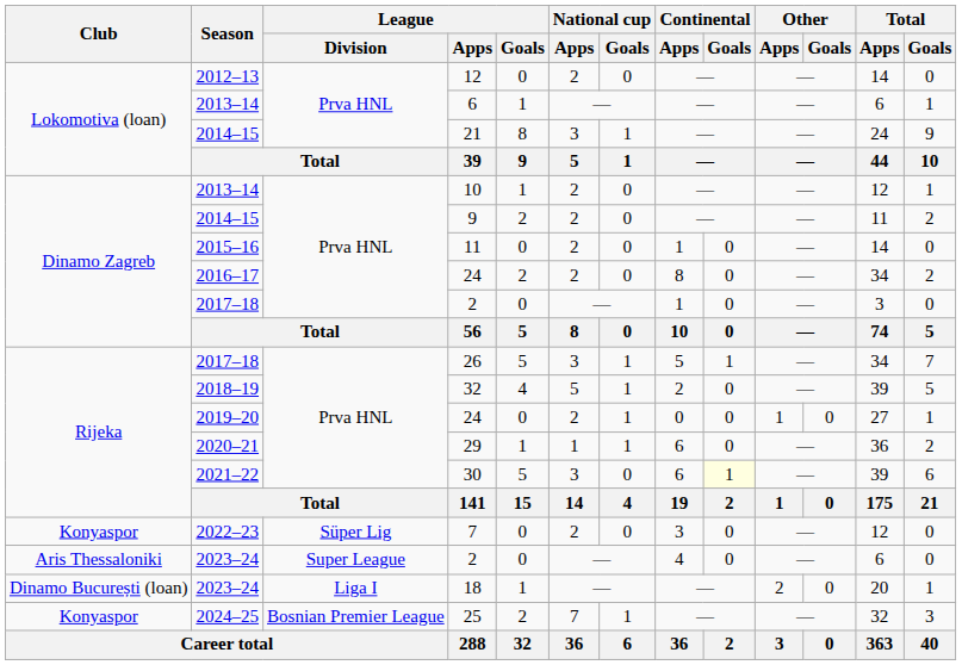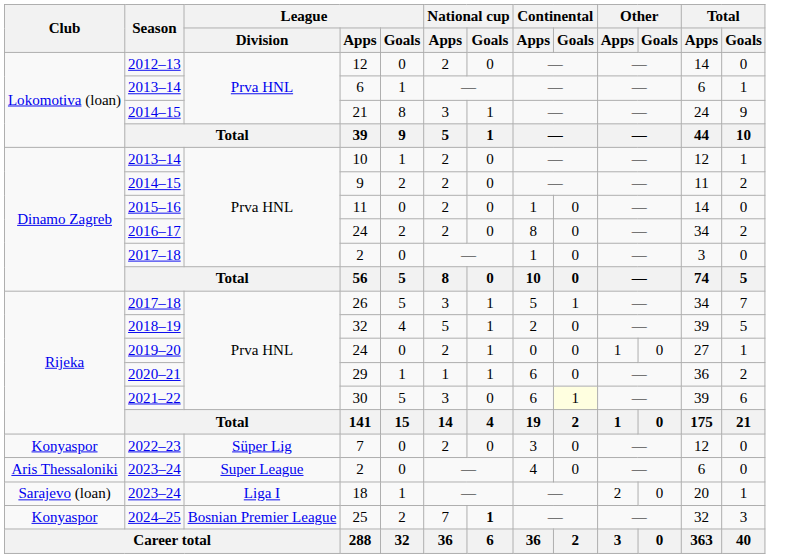 <table class="wikitable" style="text-align:center">
 <tr>
 <th rowspan=2>Club</th>
 <th rowspan=2>Season</th>
 <th colspan=3>League</th>
 <th colspan=2>National cup</th>
 <th colspan=2>Continental</th>
 <th colspan=2>Other</th>
 <th colspan=2>Total</th>
 </tr>
 <tr>
 <th>Division</th>
 <th>Apps</th>
 <th>Goals</th>
 <th>Apps</th>
 <th>Goals</th>
 <th>Apps</th>
 <th>Goals</th>
 <th>Apps</th>
 <th>Goals</th>
 <th>Apps</th>
 <th>Goals</th>
 </tr>
 <tr>
 <td rowspan="4"><a href='#'>Lokomotiva</a> (loan)</td>
 <td><a href='#'>2012–13</a></td>
 <td rowspan="3"><a href='#'>Prva HNL</a></td>
 <td>12</td>
 <td>0</td>
 <td>2</td>
 <td>0</td>
 <td colspan=2>—</td>
 <td colspan=2>—</td>
 <td>14</td>
 <td>0</td>
 </tr>
 <tr>
 <td><a href='#'>2013–14</a></td>
 <td>6</td>
 <td>1</td>
 <td colspan=2>—</td>
 <td colspan=2>—</td>
 <td colspan=2>—</td>
 <td>6</td>
 <td>1</td>
 </tr>
 <tr>
 <td><a href='#'>2014–15</a></td>
 <td>21</td>
 <td>8</td>
 <td>3</td>
 <td>1</td>
 <td colspan=2>—</td>
 <td colspan=2>—</td>
 <td>24</td>
 <td>9</td>
 </tr>
 <tr>
 <th colspan="2">Total</th>
 <th>39</th>
 <th>9</th>
 <th>5</th>
 <th>1</th>
 <th colspan=2>—</th>
 <th colspan=2>—</th>
 <th>44</th>
 <th>10</th>
 </tr>
 <tr>
 <td rowspan="6"><a href='#'>Dinamo Zagreb</a></td>
 <td><a href='#'>2013–14</a></td>
 <td rowspan="5">Prva HNL</td>
 <td>10</td>
 <td>1</td>
 <td>2</td>
 <td>0</td>
 <td colspan=2>—</td>
 <td colspan=2>—</td>
 <td>12</td>
 <td>1</td>
 </tr>
 <tr>
 <td><a href='#'>2014–15</a></td>
 <td>9</td>
 <td>2</td>
 <td>2</td>
 <td>0</td>
 <td colspan=2>—</td>
 <td colspan=2>—</td>
 <td>11</td>
 <td>2</td>
 </tr>
 <tr>
 <td><a href='#'>2015–16</a></td>
 <td>11</td>
 <td>0</td>
 <td>2</td>
 <td>0</td>
 <td>1</td>
 <td>0</td>
 <td colspan=2>—</td>
 <td>14</td>
 <td>0</td>
 </tr>
 <tr>
 <td><a href='#'>2016–17</a></td>
 <td>24</td>
 <td>2</td>
 <td>2</td>
 <td>0</td>
 <td>8</td>
 <td>0</td>
 <td colspan=2>—</td>
 <td>34</td>
 <td>2</td>
 </tr>
 <tr>
 <td><a href='#'>2017–18</a></td>
 <td>2</td>
 <td>0</td>
 <td colspan=2>—</td>
 <td>1</td>
 <td>0</td>
 <td colspan=2>—</td>
 <td>3</td>
 <td>0</td>
 </tr>
 <tr>
 <th colspan="2">Total</th>
 <th>56</th>
 <th>5</th>
 <th>8</th>
 <th>0</th>
 <th>10</th>
 <th>0</th>
 <th colspan=2>—</th>
 <th>74</th>
 <th>5</th>
 </tr>
 <tr>
 <td rowspan="6"><a href='#'>Rijeka</a></td>
 <td><a href='#'>2017–18</a></td>
 <td rowspan="5">Prva HNL</td>
 <td>26</td>
 <td>5</td>
 <td>3</td>
 <td>1</td>
 <td>5</td>
 <td>1</td>
 <td colspan=2>—</td>
 <td>34</td>
 <td>7</td>
 </tr>
 <tr>
 <td><a href='#'>2018–19</a></td>
 <td>32</td>
 <td>4</td>
 <td>5</td>
 <td>1</td>
 <td>2</td>
 <td>0</td>
 <td colspan=2>—</td>
 <td>39</td>
 <td>5</td>
 </tr>
 <tr>
 <td><a href='#'>2019–20</a></td>
 <td>24</td>
 <td>0</td>
 <td>2</td>
 <td>1</td>
 <td>0</td>
 <td>0</td>
 <td>1</td>
 <td>0</td>
 <td>27</td>
 <td>1</td>
 </tr>
 <tr>
 <td><a href='#'>2020–21</a></td>
 <td>29</td>
 <td>1</td>
 <td>1</td>
 <td>1</td>
 <td>6</td>
 <td>0</td>
 <td colspan=2>—</td>
 <td>36</td>
 <td>2</td>
 </tr>
 <tr>
 <td><a href='#'>2021–22</a></td>
 <td>30</td>
 <td>5</td>
 <td>3</td>
 <td>0</td>
 <td>6</td>
 <td style="background: lightyellow;">1</td>
 <td colspan=2>—</td>
 <td>39</td>
 <td>6</td>
 </tr>
 <tr>
 <th colspan="2">Total</th>
 <th>141</th>
 <th>15</th>
 <th>14</th>
 <th>4</th>
 <th>19</th>
 <th>2</th>
 <th>1</th>
 <th>0</th>
 <th>175</th>
 <th>21</th>
 </tr>
 <tr>
 <td><a href='#'>Konyaspor</a></td>
 <td><a href='#'>2022–23</a></td>
 <td><a href='#'>Süper Lig</a></td>
 <td>7</td>
 <td>0</td>
 <td>2</td>
 <td>0</td>
 <td>3</td>
 <td>0</td>
 <td colspan=2>—</td>
 <td>12</td>
 <td>0</td>
 </tr>
 <tr>
 <td><a href='#'>Aris Thessaloniki</a></td>
 <td><a href='#'>2023–24</a></td>
 <td><a href='#'>Super League</a></td>
 <td>2</td>
 <td>0</td>
 <td colspan=2>—</td>
 <td>4</td>
 <td>0</td>
 <td colspan=2>—</td>
 <td>6</td>
 <td>0</td>
 </tr>
 <tr>
-<td><a href='#'>Dinamo București</a> (loan)</td>
+<td><a href='#'>Sarajevo</a> (loan)</td>
 <td><a href='#'>2023–24</a></td>
 <td><a href='#'>Liga I</a></td>
 <td>18</td>
 <td>1</td>
 <td colspan=2>—</td>
 <td colspan=2>—</td>
 <td>2</td>
 <td>0</td>
 <td>20</td>
 <td>1</td>
 </tr>
 <tr>
 <td><a href='#'>Konyaspor</a></td>
 <td><a href='#'>2024–25</a></td>
 <td><a href='#'>Bosnian Premier League</a></td>
 <td>25</td>
 <td>2</td>
 <td>7</td>
-<td>1</td>
+<td><strong>1</strong></td>
 <td colspan=2>—</td>
 <td colspan=2>—</td>
 <td>32</td>
 <td>3</td>
 </tr>
 <tr>
 <th colspan="3">Career total</th>
 <th>288</th>
 <th>32</th>
 <th>36</th>
 <th>6</th>
 <th>36</th>
 <th>2</th>
 <th>3</th>
 <th>0</th>
 <th>363</th>
 <th>40</th>
 </tr>
 </table>
